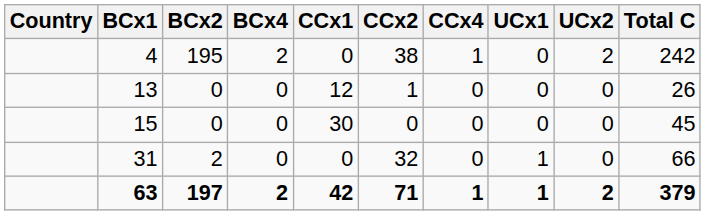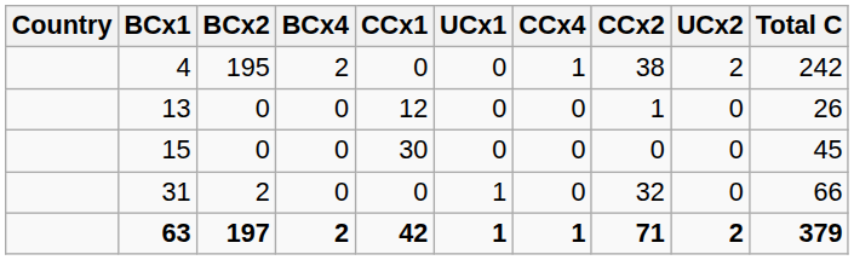 <table class="wikitable mw-datatable sortable">
 <tr>
 <th>Country</th>
 <th>BCx1</th>
 <th>BCx2</th>
 <th>BCx4</th>
 <th>CCx1</th>
+<th>UCx1</th>
+<th>CCx4</th>
 <th>CCx2</th>
-<th>CCx4</th>
-<th>UCx1</th>
 <th>UCx2</th>
 <th>Total C</th>
 </tr>
 <tr>
 <td></td>
 <td align=right>4</td>
 <td align=right>195</td>
 <td align=right>2</td>
 <td align=right>0</td>
+<td align=right>0</td>
+<td align=right>1</td>
 <td align=right>38</td>
-<td align=right>1</td>
-<td align=right>0</td>
 <td align=right>2</td>
 <td align=right>242</td>
 </tr>
 <tr>
 <td></td>
 <td align=right>13</td>
 <td align=right>0</td>
 <td align=right>0</td>
 <td align=right>12</td>
-<td align=right>1</td>
 <td align=right>0</td>
 <td align=right>0</td>
+<td align=right>1</td>
 <td align=right>0</td>
 <td align=right>26</td>
 </tr>
 <tr>
 <td></td>
 <td align=right>15</td>
 <td align=right>0</td>
 <td align=right>0</td>
 <td align=right>30</td>
 <td align=right>0</td>
 <td align=right>0</td>
 <td align=right>0</td>
 <td align=right>0</td>
 <td align=right>45</td>
 </tr>
 <tr>
 <td></td>
 <td align=right>31</td>
 <td align=right>2</td>
 <td align=right>0</td>
 <td align=right>0</td>
+<td align=right>1</td>
+<td align=right>0</td>
 <td align=right>32</td>
-<td align=right>0</td>
-<td align=right>1</td>
 <td align=right>0</td>
 <td align=right>66</td>
 </tr>
 <tr class="sortbottom" style="font-weight:bold">
 <td></td>
 <td align=right>63</td>
 <td align=right>197</td>
 <td align=right>2</td>
 <td align=right>42</td>
-<td align=right>71</td>
 <td align=right>1</td>
 <td align=right>1</td>
+<td align=right>71</td>
 <td align=right>2</td>
 <td align=right>379</td>
 </tr>
 </table>
